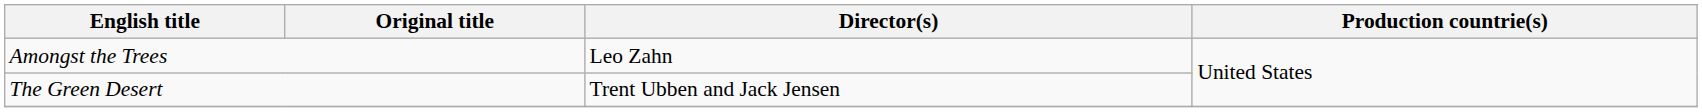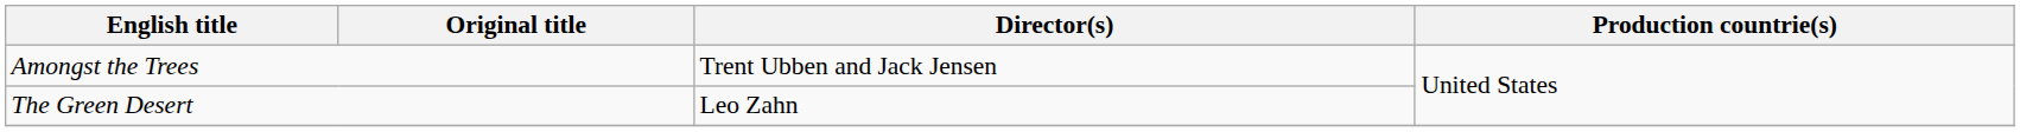 <table class="sortable wikitable" style="width:100%; margin-bottom:4px" cellpadding="5">
 <tr>
 <th scope="col">English title</th>
 <th scope="col">Original title</th>
 <th scope="col">Director(s)</th>
 <th scope="col">Production countrie(s)</th>
 </tr>
 <tr>
 <td colspan="2"><em>Amongst the Trees</em></td>
-<td>Leo Zahn</td>
+<td>Trent Ubben and Jack Jensen</td>
 <td rowspan="2">United States</td>
 </tr>
 <tr>
 <td colspan="2"><em>The Green Desert</em></td>
-<td>Trent Ubben and Jack Jensen</td>
+<td>Leo Zahn</td>
 </tr>
 <tr>
 </tr>
 </table>
